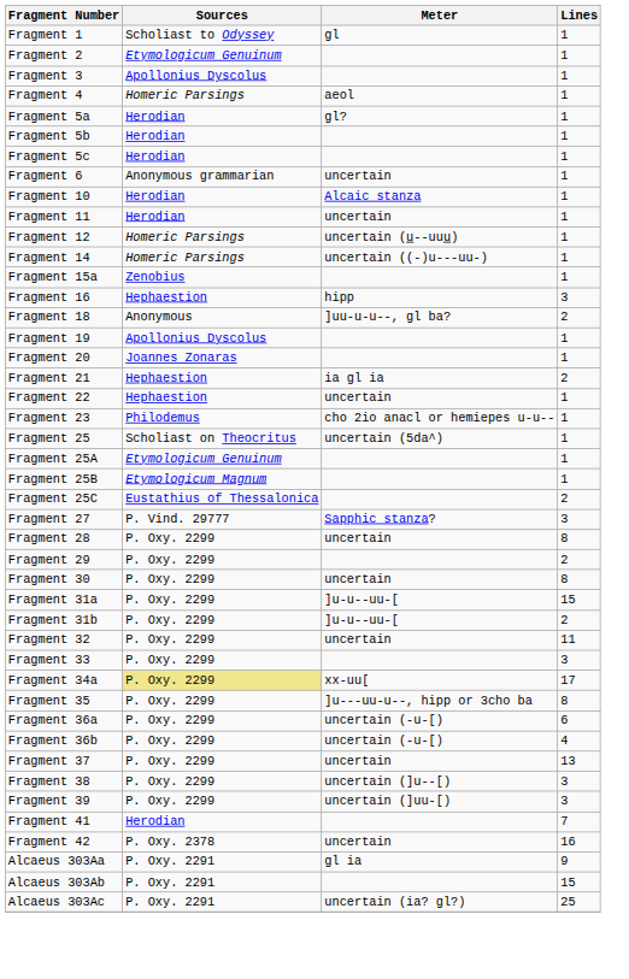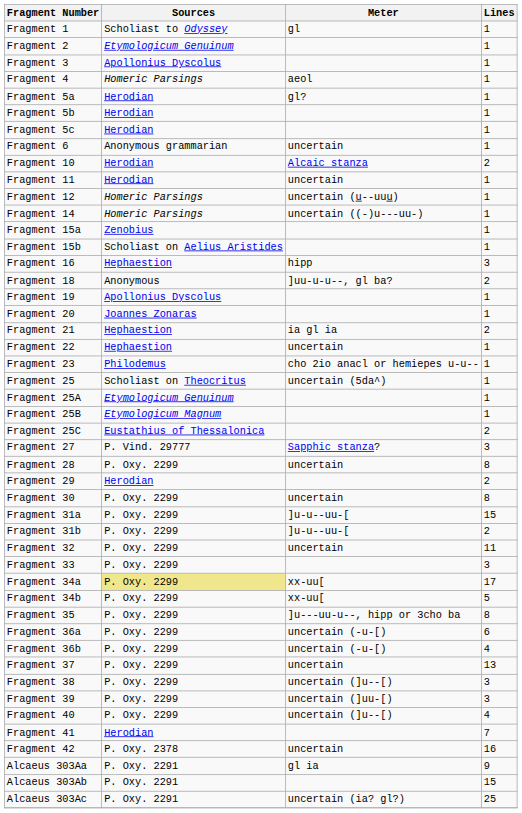 <table class="wikitable">
 <tr>
 <th>Fragment Number</th>
 <th>Sources</th>
 <th>Meter</th>
 <th>Lines</th>
 </tr>
 <tr>
 <td>Fragment 1</td>
 <td>Scholiast to <em><a href='#'>Odyssey</a></em></td>
 <td>gl</td>
 <td>1</td>
 </tr>
 <tr>
 <td>Fragment 2</td>
 <td><em><a href='#'>Etymologicum Genuinum</a></em></td>
 <td></td>
 <td>1</td>
 </tr>
 <tr>
 <td>Fragment 3</td>
 <td><a href='#'>Apollonius Dyscolus</a></td>
 <td></td>
 <td>1</td>
 </tr>
 <tr>
 <td>Fragment 4</td>
 <td><em>Homeric Parsings</em></td>
 <td>aeol</td>
 <td>1</td>
 </tr>
 <tr>
 <td>Fragment 5a</td>
 <td><a href='#'>Herodian</a></td>
 <td>gl?</td>
 <td>1</td>
 </tr>
 <tr>
 <td>Fragment 5b</td>
 <td><a href='#'>Herodian</a></td>
 <td></td>
 <td>1</td>
 </tr>
 <tr>
 <td>Fragment 5c</td>
 <td><a href='#'>Herodian</a></td>
 <td></td>
 <td>1</td>
 </tr>
 <tr>
 <td>Fragment 6</td>
 <td>Anonymous grammarian</td>
 <td>uncertain</td>
 <td>1</td>
 </tr>
 <tr>
 <td>Fragment 10</td>
 <td><a href='#'>Herodian</a></td>
 <td><a href='#'>Alcaic stanza</a></td>
-<td>1</td>
+<td>2</td>
 </tr>
 <tr>
 <td>Fragment 11</td>
 <td><a href='#'>Herodian</a></td>
 <td>uncertain</td>
 <td>1</td>
 </tr>
 <tr>
 <td>Fragment 12</td>
 <td><em>Homeric Parsings</em></td>
 <td>uncertain (<u>u</u>--uu<u>u</u>)</td>
 <td>1</td>
 </tr>
 <tr>
 <td>Fragment 14</td>
 <td><em>Homeric Parsings</em></td>
 <td>uncertain ((-)u---uu-)</td>
 <td>1</td>
 </tr>
 <tr>
 <td>Fragment 15a</td>
 <td><a href='#'>Zenobius</a></td>
+<td></td>
+<td>1</td>
+</tr>
+<tr>
+<td>Fragment 15b</td>
+<td>Scholiast on <a href='#'>Aelius Aristides</a></td>
 <td></td>
 <td>1</td>
 </tr>
 <tr>
 <td>Fragment 16</td>
 <td><a href='#'>Hephaestion</a></td>
 <td>hipp</td>
 <td>3<br></td>
 </tr>
 <tr>
 <td>Fragment 18</td>
 <td>Anonymous</td>
 <td>]uu-u-u--, gl ba?</td>
 <td>2</td>
 </tr>
 <tr>
 <td>Fragment 19</td>
 <td><a href='#'>Apollonius Dyscolus</a></td>
 <td></td>
 <td>1</td>
 </tr>
 <tr>
 <td>Fragment 20</td>
 <td><a href='#'>Joannes Zonaras</a></td>
 <td></td>
 <td>1</td>
 </tr>
 <tr>
 <td>Fragment 21</td>
 <td><a href='#'>Hephaestion</a></td>
 <td>ia gl ia</td>
 <td>2</td>
 </tr>
 <tr>
 <td>Fragment 22</td>
 <td><a href='#'>Hephaestion</a></td>
 <td>uncertain</td>
 <td>1</td>
 </tr>
 <tr>
 <td>Fragment 23</td>
 <td><a href='#'>Philodemus</a></td>
 <td>cho 2io anacl or hemiepes u-u--</td>
 <td>1</td>
 </tr>
 <tr>
 <td>Fragment 25</td>
 <td>Scholiast on <a href='#'>Theocritus</a></td>
 <td>uncertain (5da^)</td>
 <td>1</td>
 </tr>
 <tr>
 <td>Fragment 25A</td>
 <td><em><a href='#'>Etymologicum Genuinum</a></em></td>
 <td></td>
 <td>1</td>
 </tr>
 <tr>
 <td>Fragment 25B</td>
 <td><em><a href='#'>Etymologicum Magnum</a></em></td>
 <td></td>
 <td>1</td>
 </tr>
 <tr>
 <td>Fragment 25C</td>
 <td><a href='#'>Eustathius of Thessalonica</a></td>
 <td></td>
 <td>2</td>
 </tr>
 <tr>
 <td>Fragment 27</td>
 <td>P. Vind. 29777</td>
 <td><a href='#'>Sapphic stanza</a>?</td>
 <td>3</td>
 </tr>
 <tr>
 <td>Fragment 28</td>
 <td>P. Oxy. 2299</td>
 <td>uncertain</td>
 <td>8</td>
 </tr>
 <tr>
 <td>Fragment 29</td>
-<td>P. Oxy. 2299</td>
+<td><a href='#'>Herodian</a></td>
 <td></td>
 <td>2</td>
 </tr>
 <tr>
 <td>Fragment 30</td>
 <td>P. Oxy. 2299</td>
 <td>uncertain</td>
 <td>8</td>
 </tr>
 <tr>
 <td>Fragment 31a</td>
 <td>P. Oxy. 2299</td>
 <td>]u-u--uu-[</td>
 <td>15</td>
 </tr>
 <tr>
 <td>Fragment 31b</td>
 <td>P. Oxy. 2299</td>
 <td>]u-u--uu-[</td>
 <td>2</td>
 </tr>
 <tr>
 <td>Fragment 32</td>
 <td>P. Oxy. 2299</td>
 <td>uncertain</td>
 <td>11</td>
 </tr>
 <tr>
 <td>Fragment 33</td>
 <td>P. Oxy. 2299</td>
 <td></td>
 <td>3</td>
 </tr>
 <tr>
 <td>Fragment 34a</td>
 <td style="background: khaki;">P. Oxy. 2299</td>
 <td>xx-uu[</td>
 <td>17</td>
 </tr>
 <tr>
+<td>Fragment 34b</td>
+<td>P. Oxy. 2299</td>
+<td>xx-uu[</td>
+<td>5</td>
+</tr>
+<tr>
 <td>Fragment 35</td>
 <td>P. Oxy. 2299</td>
 <td>]u---uu-u--, hipp or 3cho ba</td>
 <td>8</td>
 </tr>
 <tr>
 <td>Fragment 36a</td>
 <td>P. Oxy. 2299</td>
 <td>uncertain (-u-[)</td>
 <td>6</td>
 </tr>
 <tr>
 <td>Fragment 36b</td>
 <td>P. Oxy. 2299</td>
 <td>uncertain (-u-[)</td>
 <td>4</td>
 </tr>
 <tr>
 <td>Fragment 37</td>
 <td>P. Oxy. 2299</td>
 <td>uncertain</td>
 <td>13</td>
 </tr>
 <tr>
 <td>Fragment 38</td>
 <td>P. Oxy. 2299</td>
 <td>uncertain (]u--[)</td>
 <td>3</td>
 </tr>
 <tr>
 <td>Fragment 39</td>
 <td>P. Oxy. 2299</td>
 <td>uncertain (]uu-[)</td>
 <td>3</td>
 </tr>
 <tr>
+<td>Fragment 40</td>
+<td>P. Oxy. 2299</td>
+<td>uncertain (]u--[)</td>
+<td>4</td>
+</tr>
+<tr>
 <td>Fragment 41</td>
 <td><a href='#'>Herodian</a></td>
 <td></td>
 <td>7</td>
 </tr>
 <tr>
 <td>Fragment 42</td>
 <td>P. Oxy. 2378</td>
 <td>uncertain</td>
 <td>16</td>
 </tr>
 <tr>
 <td>Alcaeus 303Aa</td>
 <td>P. Oxy. 2291</td>
 <td> gl ia</td>
 <td>9</td>
 </tr>
 <tr>
 <td>Alcaeus 303Ab</td>
 <td>P. Oxy. 2291</td>
 <td></td>
 <td>15</td>
 </tr>
 <tr>
 <td>Alcaeus 303Ac</td>
 <td>P. Oxy. 2291</td>
 <td>uncertain (ia? gl?)</td>
 <td>25</td>
 </tr>
 <tr>
 </tr>
 </table>
